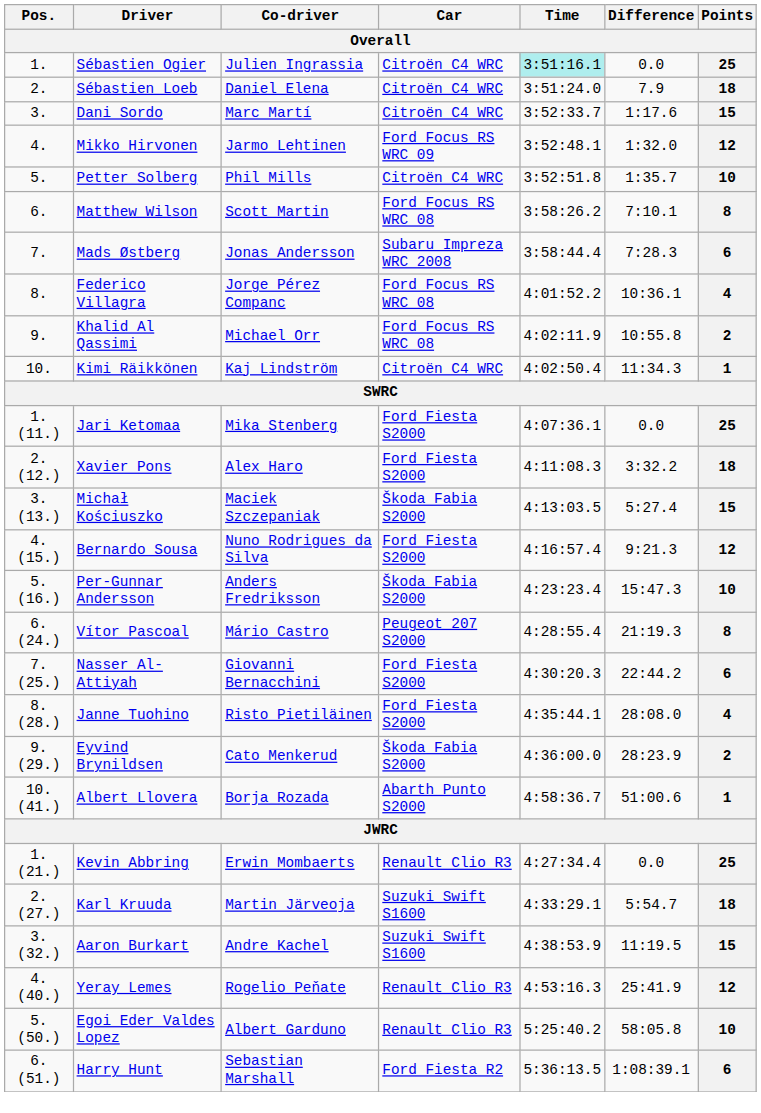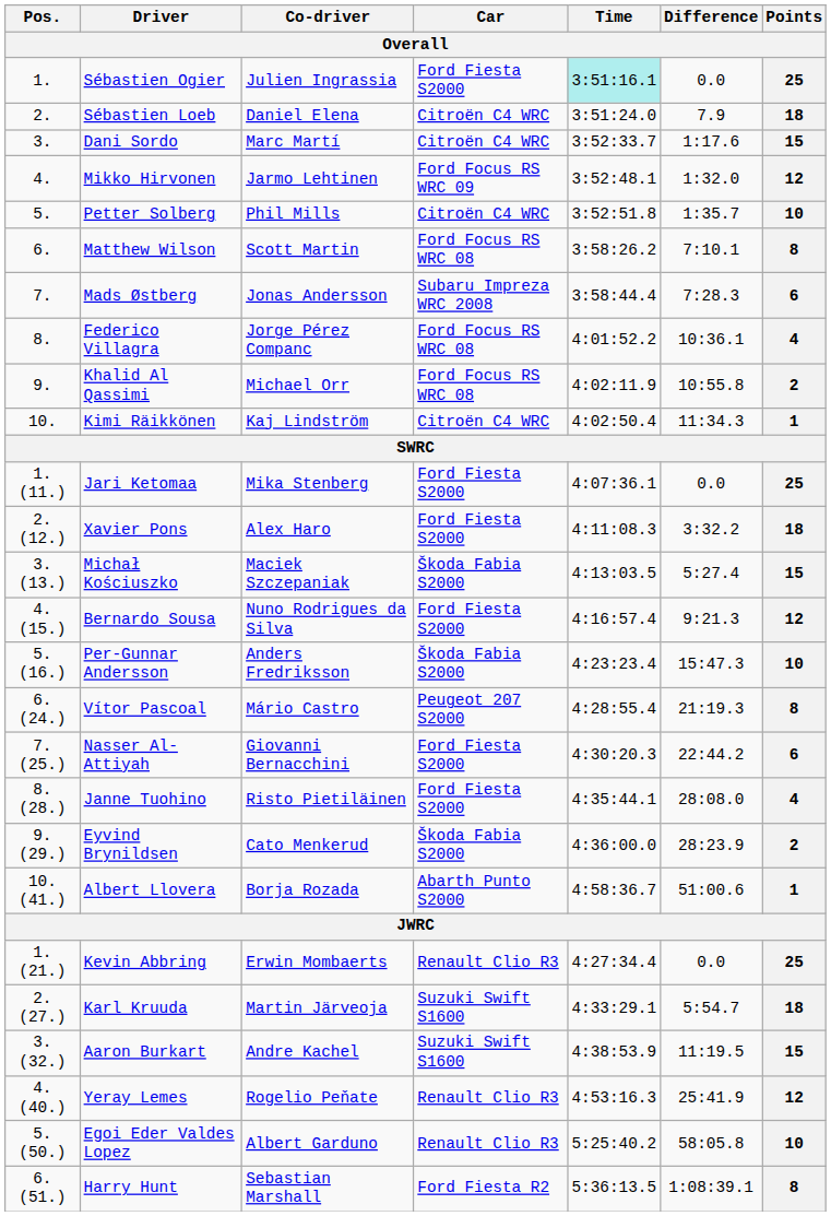 <table class="wikitable" style="text-align: center; font-size: 90%; max-width: 950px;">
 <tr>
 <th>Pos.</th>
 <th>Driver</th>
 <th>Co-driver</th>
 <th>Car</th>
 <th>Time</th>
 <th>Difference</th>
 <th>Points</th>
 </tr>
 <tr>
 <th colspan=7>Overall</th>
 </tr>
 <tr>
 <td>1.</td>
 <td align="left"> <a href='#'>Sébastien Ogier</a></td>
 <td align="left"> <a href='#'>Julien Ingrassia</a></td>
-<td align="left"><a href='#'>Citroën C4 WRC</a></td>
+<td align="left"><a href='#'>Ford Fiesta S2000</a></td>
 <td style="background: paleturquoise;">3:51:16.1</td>
 <td>0.0</td>
 <th>25</th>
 </tr>
 <tr>
 <td>2.</td>
 <td align="left"> <a href='#'>Sébastien Loeb</a></td>
 <td align="left"> <a href='#'>Daniel Elena</a></td>
 <td align="left"><a href='#'>Citroën C4 WRC</a></td>
 <td>3:51:24.0</td>
 <td>7.9</td>
 <th>18</th>
 </tr>
 <tr>
 <td>3.</td>
 <td align="left"> <a href='#'>Dani Sordo</a></td>
 <td align="left"> <a href='#'>Marc Martí</a></td>
 <td align="left"><a href='#'>Citroën C4 WRC</a></td>
 <td>3:52:33.7</td>
 <td>1:17.6</td>
 <th>15</th>
 </tr>
 <tr>
 <td>4.</td>
 <td align="left"> <a href='#'>Mikko Hirvonen</a></td>
 <td align="left"> <a href='#'>Jarmo Lehtinen</a></td>
 <td align="left"><a href='#'>Ford Focus RS WRC 09</a></td>
 <td>3:52:48.1</td>
 <td>1:32.0</td>
 <th>12</th>
 </tr>
 <tr>
 <td>5.</td>
 <td align="left"> <a href='#'>Petter Solberg</a></td>
 <td align="left"> <a href='#'>Phil Mills</a></td>
 <td align="left"><a href='#'>Citroën C4 WRC</a></td>
 <td>3:52:51.8</td>
 <td>1:35.7</td>
 <th>10</th>
 </tr>
 <tr>
 <td>6.</td>
 <td align="left"> <a href='#'>Matthew Wilson</a></td>
 <td align="left"> <a href='#'>Scott Martin</a></td>
 <td align="left"><a href='#'>Ford Focus RS WRC 08</a></td>
 <td>3:58:26.2</td>
 <td>7:10.1</td>
 <th>8</th>
 </tr>
 <tr>
 <td>7.</td>
 <td align="left"> <a href='#'>Mads Østberg</a></td>
 <td align="left"> <a href='#'>Jonas Andersson</a></td>
 <td align="left"><a href='#'>Subaru Impreza WRC 2008</a></td>
 <td>3:58:44.4</td>
 <td>7:28.3</td>
 <th>6</th>
 </tr>
 <tr>
 <td>8.</td>
 <td align="left"> <a href='#'>Federico Villagra</a></td>
 <td align="left"> <a href='#'>Jorge Pérez Companc</a></td>
 <td align="left"><a href='#'>Ford Focus RS WRC 08</a></td>
 <td>4:01:52.2</td>
 <td>10:36.1</td>
 <th>4</th>
 </tr>
 <tr>
 <td>9.</td>
 <td align="left"> <a href='#'>Khalid Al Qassimi</a></td>
 <td align="left"> <a href='#'>Michael Orr</a></td>
 <td align="left"><a href='#'>Ford Focus RS WRC 08</a></td>
 <td>4:02:11.9</td>
 <td>10:55.8</td>
 <th>2</th>
 </tr>
 <tr>
 <td>10.</td>
 <td align="left"> <a href='#'>Kimi Räikkönen</a></td>
 <td align="left"> <a href='#'>Kaj Lindström</a></td>
 <td align="left"><a href='#'>Citroën C4 WRC</a></td>
 <td>4:02:50.4</td>
 <td>11:34.3</td>
 <th>1</th>
 </tr>
 <tr>
 <th colspan=7>SWRC</th>
 </tr>
 <tr>
 <td>1. (11.)</td>
 <td align="left"> <a href='#'>Jari Ketomaa</a></td>
 <td align="left"> <a href='#'>Mika Stenberg</a></td>
 <td align="left"><a href='#'>Ford Fiesta S2000</a></td>
 <td>4:07:36.1</td>
 <td>0.0</td>
 <th>25</th>
 </tr>
 <tr>
 <td>2. (12.)</td>
 <td align="left"> <a href='#'>Xavier Pons</a></td>
 <td align="left"> <a href='#'>Alex Haro</a></td>
 <td align="left"><a href='#'>Ford Fiesta S2000</a></td>
 <td>4:11:08.3</td>
 <td>3:32.2</td>
 <th>18</th>
 </tr>
 <tr>
 <td>3. (13.)</td>
 <td align="left"> <a href='#'>Michał Kościuszko</a></td>
 <td align="left"> <a href='#'>Maciek Szczepaniak</a></td>
 <td align="left"><a href='#'>Škoda Fabia S2000</a></td>
 <td>4:13:03.5</td>
 <td>5:27.4</td>
 <th>15</th>
 </tr>
 <tr>
 <td>4. (15.)</td>
 <td align="left"> <a href='#'>Bernardo Sousa</a></td>
 <td align="left"> <a href='#'>Nuno Rodrigues da Silva</a></td>
 <td align="left"><a href='#'>Ford Fiesta S2000</a></td>
 <td>4:16:57.4</td>
 <td>9:21.3</td>
 <th>12</th>
 </tr>
 <tr>
 <td>5. (16.)</td>
 <td align="left"> <a href='#'>Per-Gunnar Andersson</a></td>
 <td align="left"> <a href='#'>Anders Fredriksson</a></td>
 <td align="left"><a href='#'>Škoda Fabia S2000</a></td>
 <td>4:23:23.4</td>
 <td>15:47.3</td>
 <th>10</th>
 </tr>
 <tr>
 <td>6. (24.)</td>
 <td align="left"> <a href='#'>Vítor Pascoal</a></td>
 <td align="left"> <a href='#'>Mário Castro</a></td>
 <td align="left"><a href='#'>Peugeot 207 S2000</a></td>
 <td>4:28:55.4</td>
 <td>21:19.3</td>
 <th>8</th>
 </tr>
 <tr>
 <td>7. (25.)</td>
 <td align="left"> <a href='#'>Nasser Al-Attiyah</a></td>
 <td align="left"> <a href='#'>Giovanni Bernacchini</a></td>
 <td align="left"><a href='#'>Ford Fiesta S2000</a></td>
 <td>4:30:20.3</td>
 <td>22:44.2</td>
 <th>6</th>
 </tr>
 <tr>
 <td>8. (28.)</td>
 <td align="left"> <a href='#'>Janne Tuohino</a></td>
 <td align="left"> <a href='#'>Risto Pietiläinen</a></td>
 <td align="left"><a href='#'>Ford Fiesta S2000</a></td>
 <td>4:35:44.1</td>
 <td>28:08.0</td>
 <th>4</th>
 </tr>
 <tr>
 <td>9. (29.)</td>
 <td align="left"> <a href='#'>Eyvind Brynildsen</a></td>
 <td align="left"> <a href='#'>Cato Menkerud</a></td>
 <td align="left"><a href='#'>Škoda Fabia S2000</a></td>
 <td>4:36:00.0</td>
 <td>28:23.9</td>
 <th>2</th>
 </tr>
 <tr>
 <td>10. (41.)</td>
 <td align="left"> <a href='#'>Albert Llovera</a></td>
 <td align="left"> <a href='#'>Borja Rozada</a></td>
 <td align="left"><a href='#'>Abarth Punto S2000</a></td>
 <td>4:58:36.7</td>
 <td>51:00.6</td>
 <th>1</th>
 </tr>
 <tr>
 <th colspan=7>JWRC</th>
 </tr>
 <tr>
 <td>1. (21.)</td>
 <td align="left"> <a href='#'>Kevin Abbring</a></td>
 <td align="left"> <a href='#'>Erwin Mombaerts</a></td>
 <td align="left"><a href='#'>Renault Clio R3</a></td>
 <td>4:27:34.4</td>
 <td>0.0</td>
 <th>25</th>
 </tr>
 <tr>
 <td>2. (27.)</td>
 <td align="left"> <a href='#'>Karl Kruuda</a></td>
 <td align="left"> <a href='#'>Martin Järveoja</a></td>
 <td align="left"><a href='#'>Suzuki Swift S1600</a></td>
 <td>4:33:29.1</td>
 <td>5:54.7</td>
 <th>18</th>
 </tr>
 <tr>
 <td>3. (32.)</td>
 <td align="left"> <a href='#'>Aaron Burkart</a></td>
 <td align="left"> <a href='#'>Andre Kachel</a></td>
 <td align="left"><a href='#'>Suzuki Swift S1600</a></td>
 <td>4:38:53.9</td>
 <td>11:19.5</td>
 <th>15</th>
 </tr>
 <tr>
 <td>4. (40.)</td>
 <td align="left"> <a href='#'>Yeray Lemes</a></td>
 <td align="left"> <a href='#'>Rogelio Peňate</a></td>
 <td align="left"><a href='#'>Renault Clio R3</a></td>
 <td>4:53:16.3</td>
 <td>25:41.9</td>
 <th>12</th>
 </tr>
 <tr>
 <td>5. (50.)</td>
 <td align="left"> <a href='#'>Egoi Eder Valdes Lopez</a></td>
 <td align="left"> <a href='#'>Albert Garduno</a></td>
 <td align="left"><a href='#'>Renault Clio R3</a></td>
 <td>5:25:40.2</td>
 <td>58:05.8</td>
 <th>10</th>
 </tr>
 <tr>
 <td>6. (51.)</td>
 <td align="left"> <a href='#'>Harry Hunt</a></td>
 <td align="left"> <a href='#'>Sebastian Marshall</a></td>
 <td align="left"><a href='#'>Ford Fiesta R2</a></td>
 <td>5:36:13.5</td>
 <td>1:08:39.1</td>
-<th>6</th>
+<th>8</th>
 </tr>
 </table>
